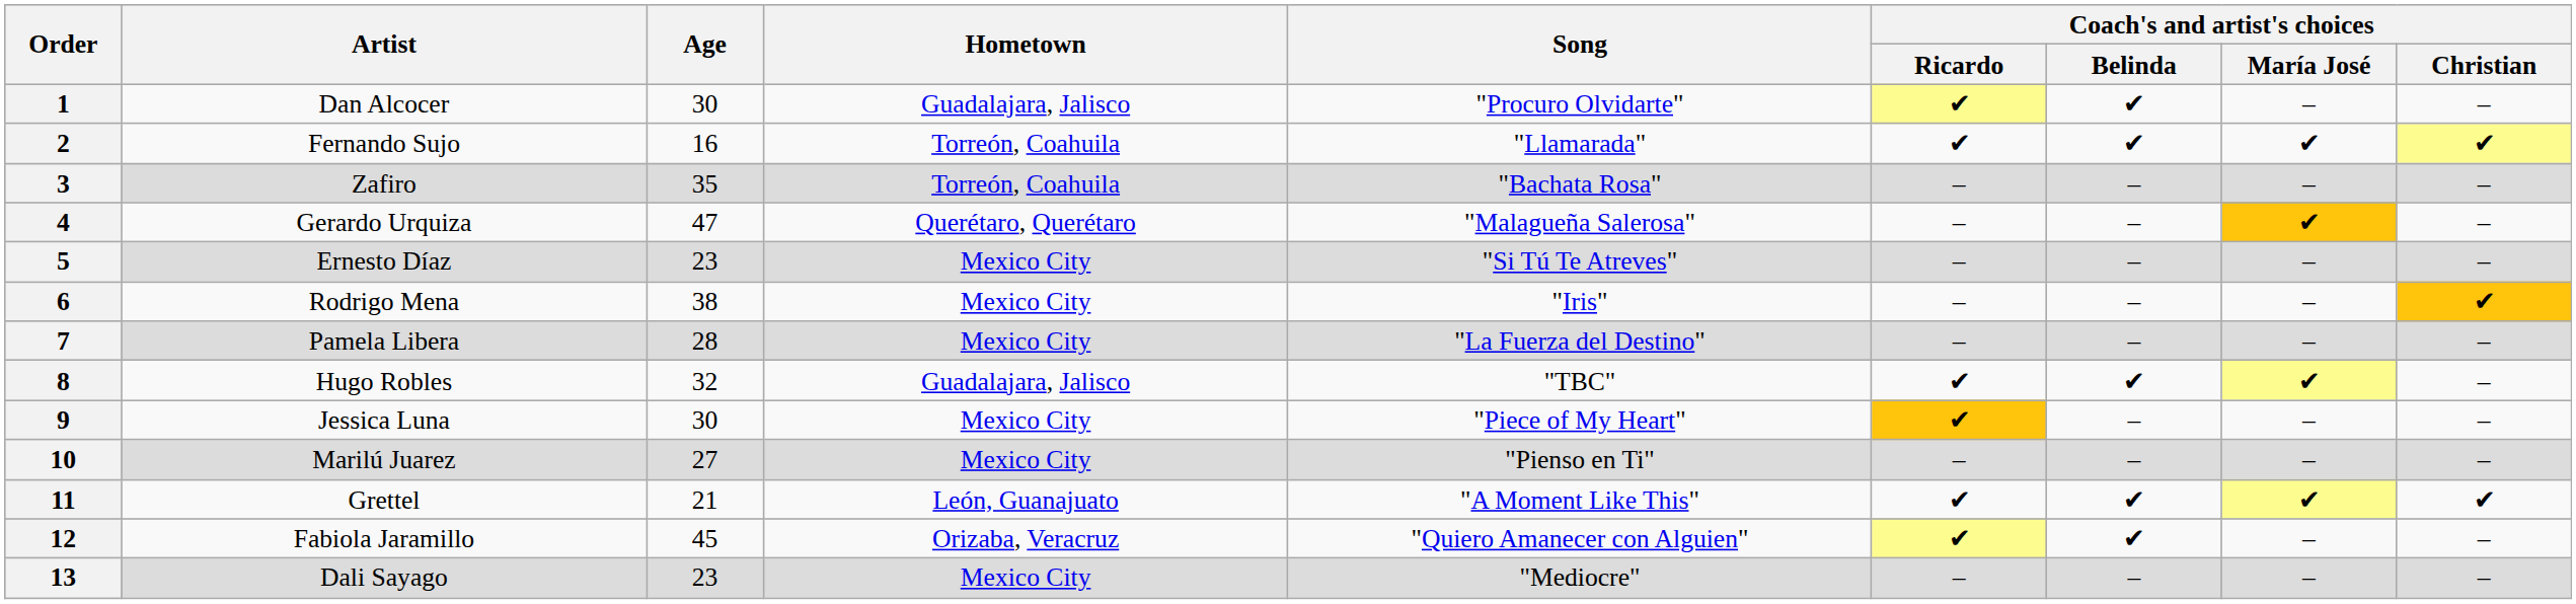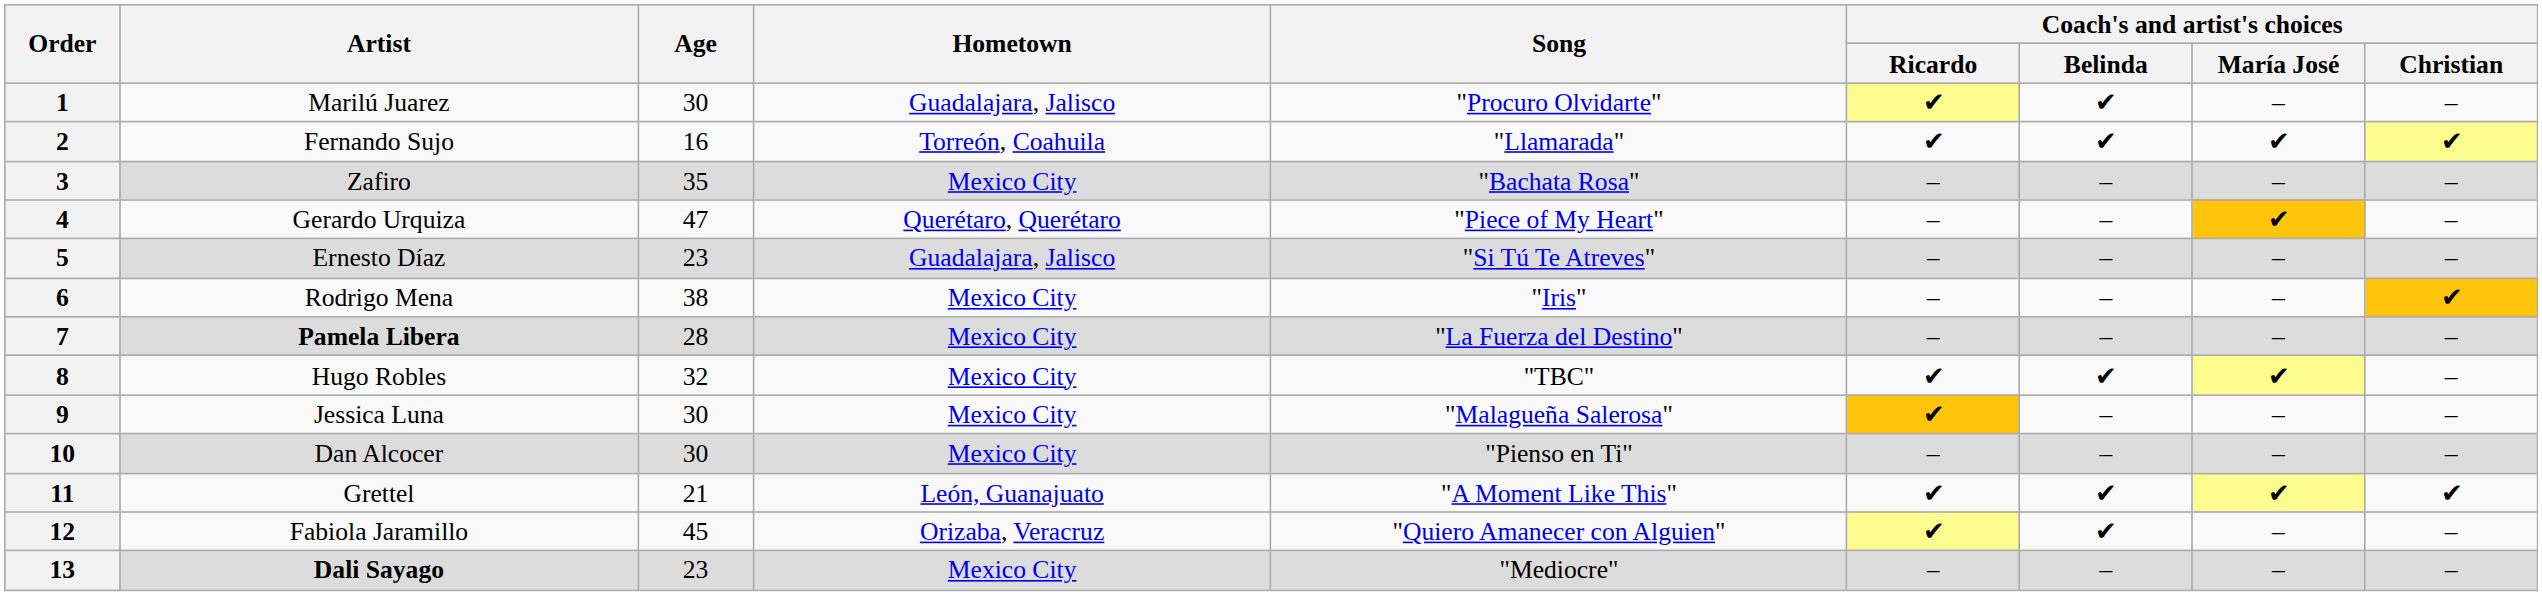 <table class="wikitable" style="text-align:center; line-height:17px; width:100%">
 <tr>
 <th scope="col" rowspan="2" style="width:04%">Order</th>
 <th scope="col" rowspan="2" style="width:18%">Artist</th>
 <th scope="col" rowspan="2" style="width:04%">Age</th>
 <th scope="col" rowspan="2" style="width:18%">Hometown</th>
 <th scope="col" rowspan="2" style="width:20%">Song</th>
 <th scope="col" colspan="4" style="width:24%">Coach's and artist's choices</th>
 </tr>
 <tr>
 <th style="width:06%">Ricardo</th>
 <th style="width:06%">Belinda</th>
 <th style="width:06%">María José</th>
 <th style="width:06%">Christian</th>
 </tr>
 <tr>
 <th>1</th>
-<td>Dan Alcocer</td>
+<td>Marilú Juarez</td>
 <td>30</td>
 <td><a href='#'>Guadalajara</a>, <a href='#'>Jalisco</a></td>
 <td>"<a href='#'>Procuro Olvidarte</a>"</td>
 <td style="background:#fdfc8f">✔</td>
 <td>✔</td>
 <td>–</td>
 <td>–</td>
 </tr>
 <tr>
 <th>2</th>
 <td>Fernando Sujo</td>
 <td>16</td>
 <td><a href='#'>Torreón</a>, <a href='#'>Coahuila</a></td>
 <td>"<a href='#'>Llamarada</a>"</td>
 <td>✔</td>
 <td>✔</td>
 <td>✔</td>
 <td style="background:#fdfc8f">✔</td>
 </tr>
 <tr style="background:#dcdcdc">
 <th>3</th>
 <td>Zafiro</td>
 <td>35</td>
-<td><a href='#'>Torreón</a>, <a href='#'>Coahuila</a></td>
+<td><a href='#'>Mexico City</a></td>
 <td>"<a href='#'>Bachata Rosa</a>"</td>
 <td>–</td>
 <td>–</td>
 <td>–</td>
 <td>–</td>
 </tr>
 <tr>
 <th>4</th>
 <td>Gerardo Urquiza</td>
 <td>47</td>
 <td><a href='#'>Querétaro</a>, <a href='#'>Querétaro</a></td>
-<td>"<a href='#'>Malagueña Salerosa</a>"</td>
+<td>"<a href='#'>Piece of My Heart</a>"</td>
 <td>–</td>
 <td>–</td>
 <td style="background:#ffc40c">✔</td>
 <td>–</td>
 </tr>
 <tr style="background:#dcdcdc">
 <th>5</th>
 <td>Ernesto Díaz</td>
 <td>23</td>
-<td><a href='#'>Mexico City</a></td>
+<td><a href='#'>Guadalajara</a>, <a href='#'>Jalisco</a></td>
 <td>"<a href='#'>Si Tú Te Atreves</a>"</td>
 <td>–</td>
 <td>–</td>
 <td>–</td>
 <td>–</td>
 </tr>
 <tr>
 <th>6</th>
 <td>Rodrigo Mena</td>
 <td>38</td>
 <td><a href='#'>Mexico City</a></td>
 <td>"<a href='#'>Iris</a>"</td>
 <td>–</td>
 <td>–</td>
 <td>–</td>
 <td style="background:#ffc40c">✔</td>
 </tr>
 <tr style="background:#dcdcdc">
 <th>7</th>
-<td>Pamela Libera</td>
+<td><strong>Pamela Libera</strong></td>
 <td>28</td>
 <td><a href='#'>Mexico City</a></td>
 <td>"<a href='#'>La Fuerza del Destino</a>"</td>
 <td>–</td>
 <td>–</td>
 <td>–</td>
 <td>–</td>
 </tr>
 <tr>
 <th>8</th>
 <td>Hugo Robles</td>
 <td>32</td>
-<td><a href='#'>Guadalajara</a>, <a href='#'>Jalisco</a></td>
+<td><a href='#'>Mexico City</a></td>
 <td>"TBC"</td>
 <td>✔</td>
 <td>✔</td>
 <td style="background:#fdfc8f">✔</td>
 <td>–</td>
 </tr>
 <tr>
 <th>9</th>
 <td>Jessica Luna</td>
 <td>30</td>
 <td><a href='#'>Mexico City</a></td>
-<td>"<a href='#'>Piece of My Heart</a>"</td>
+<td>"<a href='#'>Malagueña Salerosa</a>"</td>
 <td style="background:#ffc40c">✔</td>
 <td>–</td>
 <td>–</td>
 <td>–</td>
 </tr>
 <tr style="background:#dcdcdc">
 <th>10</th>
-<td>Marilú Juarez</td>
-<td>27</td>
+<td>Dan Alcocer</td>
+<td>30</td>
 <td><a href='#'>Mexico City</a></td>
 <td>"Pienso en Ti"</td>
 <td>–</td>
 <td>–</td>
 <td>–</td>
 <td>–</td>
 </tr>
 <tr>
 <th>11</th>
 <td>Grettel</td>
 <td>21</td>
 <td><a href='#'>León, Guanajuato</a></td>
 <td>"<a href='#'>A Moment Like This</a>"</td>
 <td>✔</td>
 <td>✔</td>
 <td style="background:#fdfc8f">✔</td>
 <td>✔</td>
 </tr>
 <tr>
 <th>12</th>
 <td>Fabiola Jaramillo</td>
 <td>45</td>
 <td><a href='#'>Orizaba</a>, <a href='#'>Veracruz</a></td>
 <td>"<a href='#'>Quiero Amanecer con Alguien</a>"</td>
 <td style="background:#fdfc8f">✔</td>
 <td>✔</td>
 <td>–</td>
 <td>–</td>
 </tr>
 <tr style="background:#dcdcdc">
 <th>13</th>
-<td>Dali Sayago</td>
+<td><strong>Dali Sayago</strong></td>
 <td>23</td>
 <td><a href='#'>Mexico City</a></td>
 <td>"Mediocre"</td>
 <td>–</td>
 <td>–</td>
 <td>–</td>
 <td>–</td>
 </tr>
 </table>
